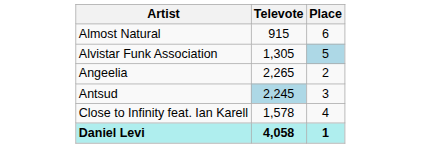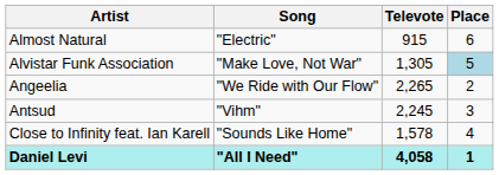 <table class="sortable wikitable" style="margin: 1em auto 1em auto; text-align:center;">
 <tr>
 <th>Artist</th>
+<th>Song</th>
 <th>Televote</th>
 <th>Place</th>
 </tr>
 <tr>
 <td align="left">Almost Natural</td>
+<td align="left">"Electric"</td>
 <td>915</td>
 <td>6</td>
 </tr>
 <tr>
 <td align="left">Alvistar Funk Association</td>
+<td align="left">"Make Love, Not War"</td>
 <td>1,305</td>
 <td style="background: lightblue;">5</td>
 </tr>
 <tr>
 <td align="left">Angeelia</td>
+<td align="left">"We Ride with Our Flow"</td>
 <td>2,265</td>
 <td>2</td>
 </tr>
 <tr>
 <td align="left">Antsud</td>
-<td style="background: lightblue;">2,245</td>
+<td align="left">"Vihm"</td>
+<td>2,245</td>
 <td>3</td>
 </tr>
 <tr>
 <td align="left">Close to Infinity feat. Ian Karell</td>
+<td align="left">"Sounds Like Home"</td>
 <td>1,578</td>
 <td>4</td>
 </tr>
 <tr style="font-weight:bold; background:paleturquoise;">
 <td align="left">Daniel Levi</td>
+<td align="left">"All I Need"</td>
 <td>4,058</td>
 <td>1</td>
 </tr>
 </table>
